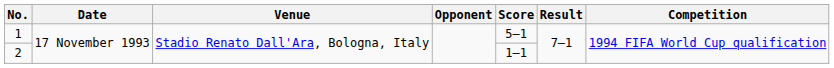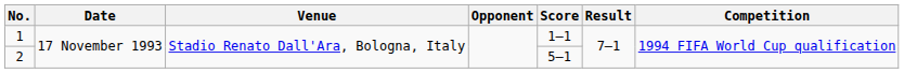 <table class="wikitable sortable">
 <tr>
 <th scope="col">No.</th>
 <th scope="col">Date</th>
 <th scope="col">Venue</th>
 <th scope="col">Opponent</th>
 <th scope="col">Score</th>
 <th scope="col">Result</th>
 <th scope="col">Competition</th>
 </tr>
 <tr>
 <td align="center">1</td>
 <td rowspan=2>17 November 1993</td>
 <td rowspan=2><a href='#'>Stadio Renato Dall'Ara</a>, Bologna, Italy</td>
 <td rowspan=2></td>
-<td align="center">5–1</td>
+<td align="center">1–1</td>
 <td align="center" rowspan=2>7–1</td>
 <td rowspan=2><a href='#'>1994 FIFA World Cup qualification</a></td>
 </tr>
 <tr>
 <td align="center">2</td>
-<td align="center">1–1</td>
+<td align="center">5–1</td>
 </tr>
 </table>
